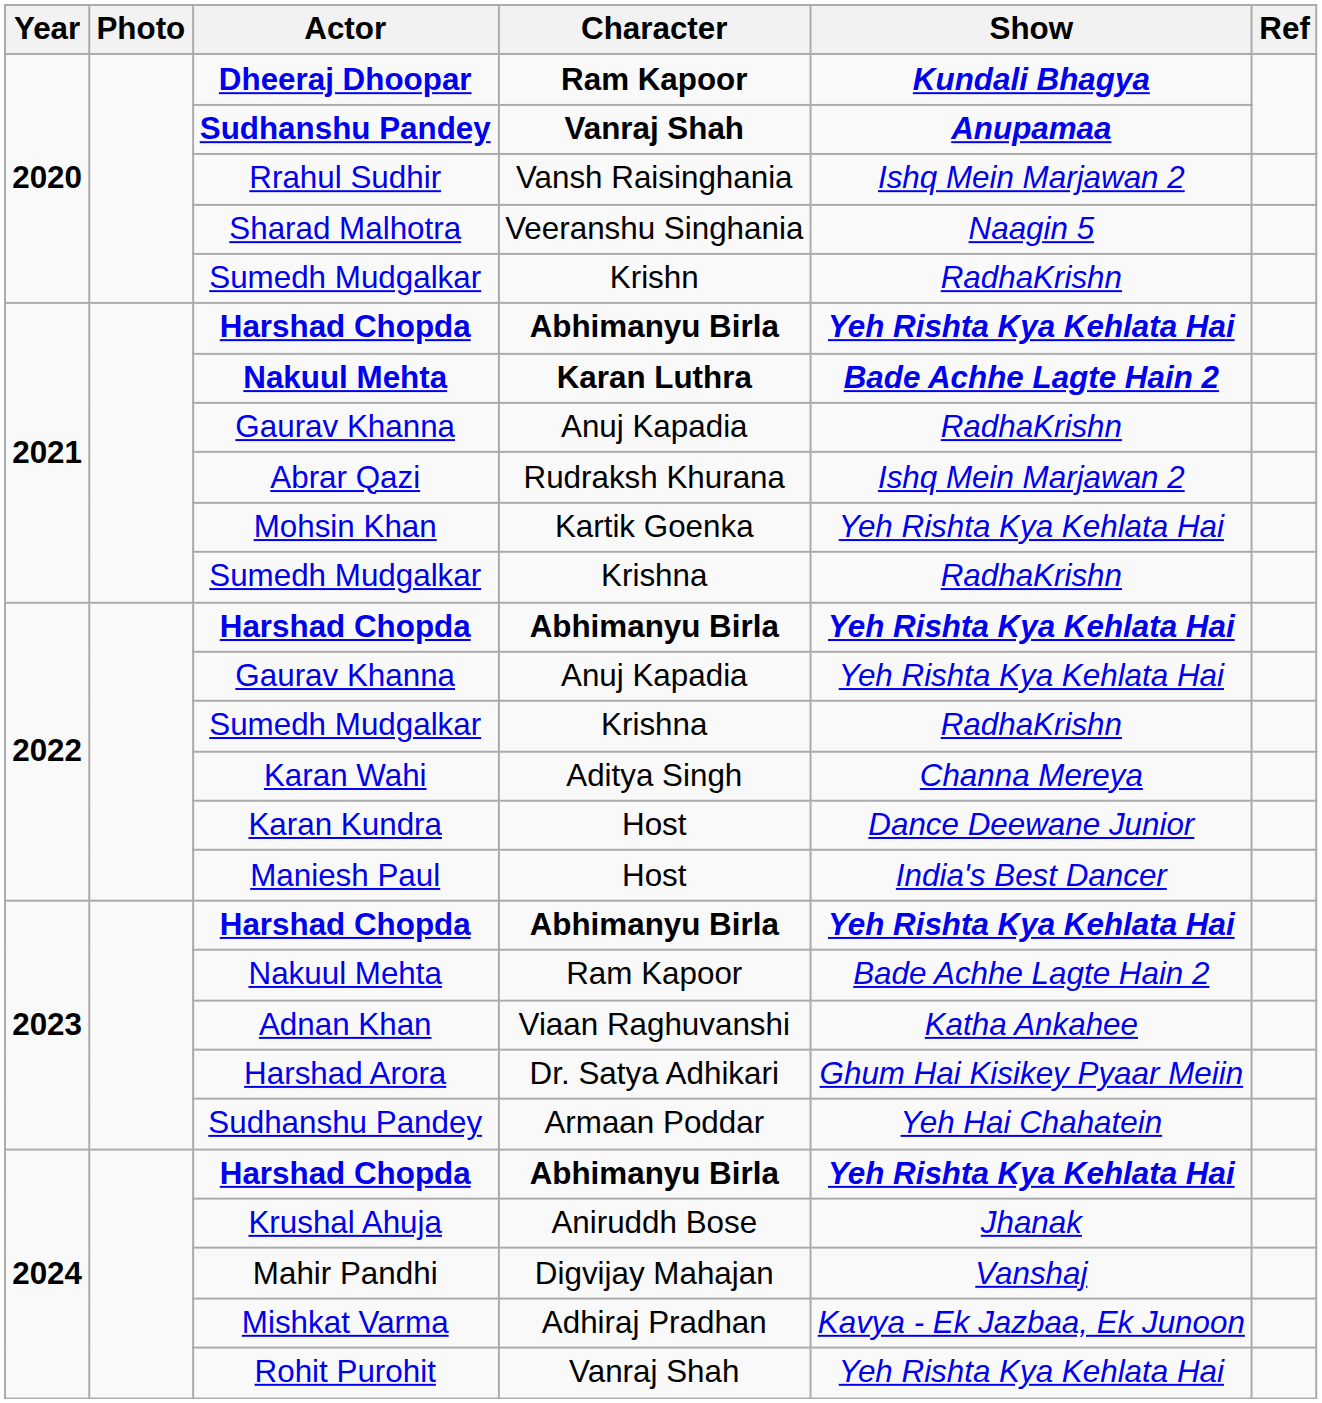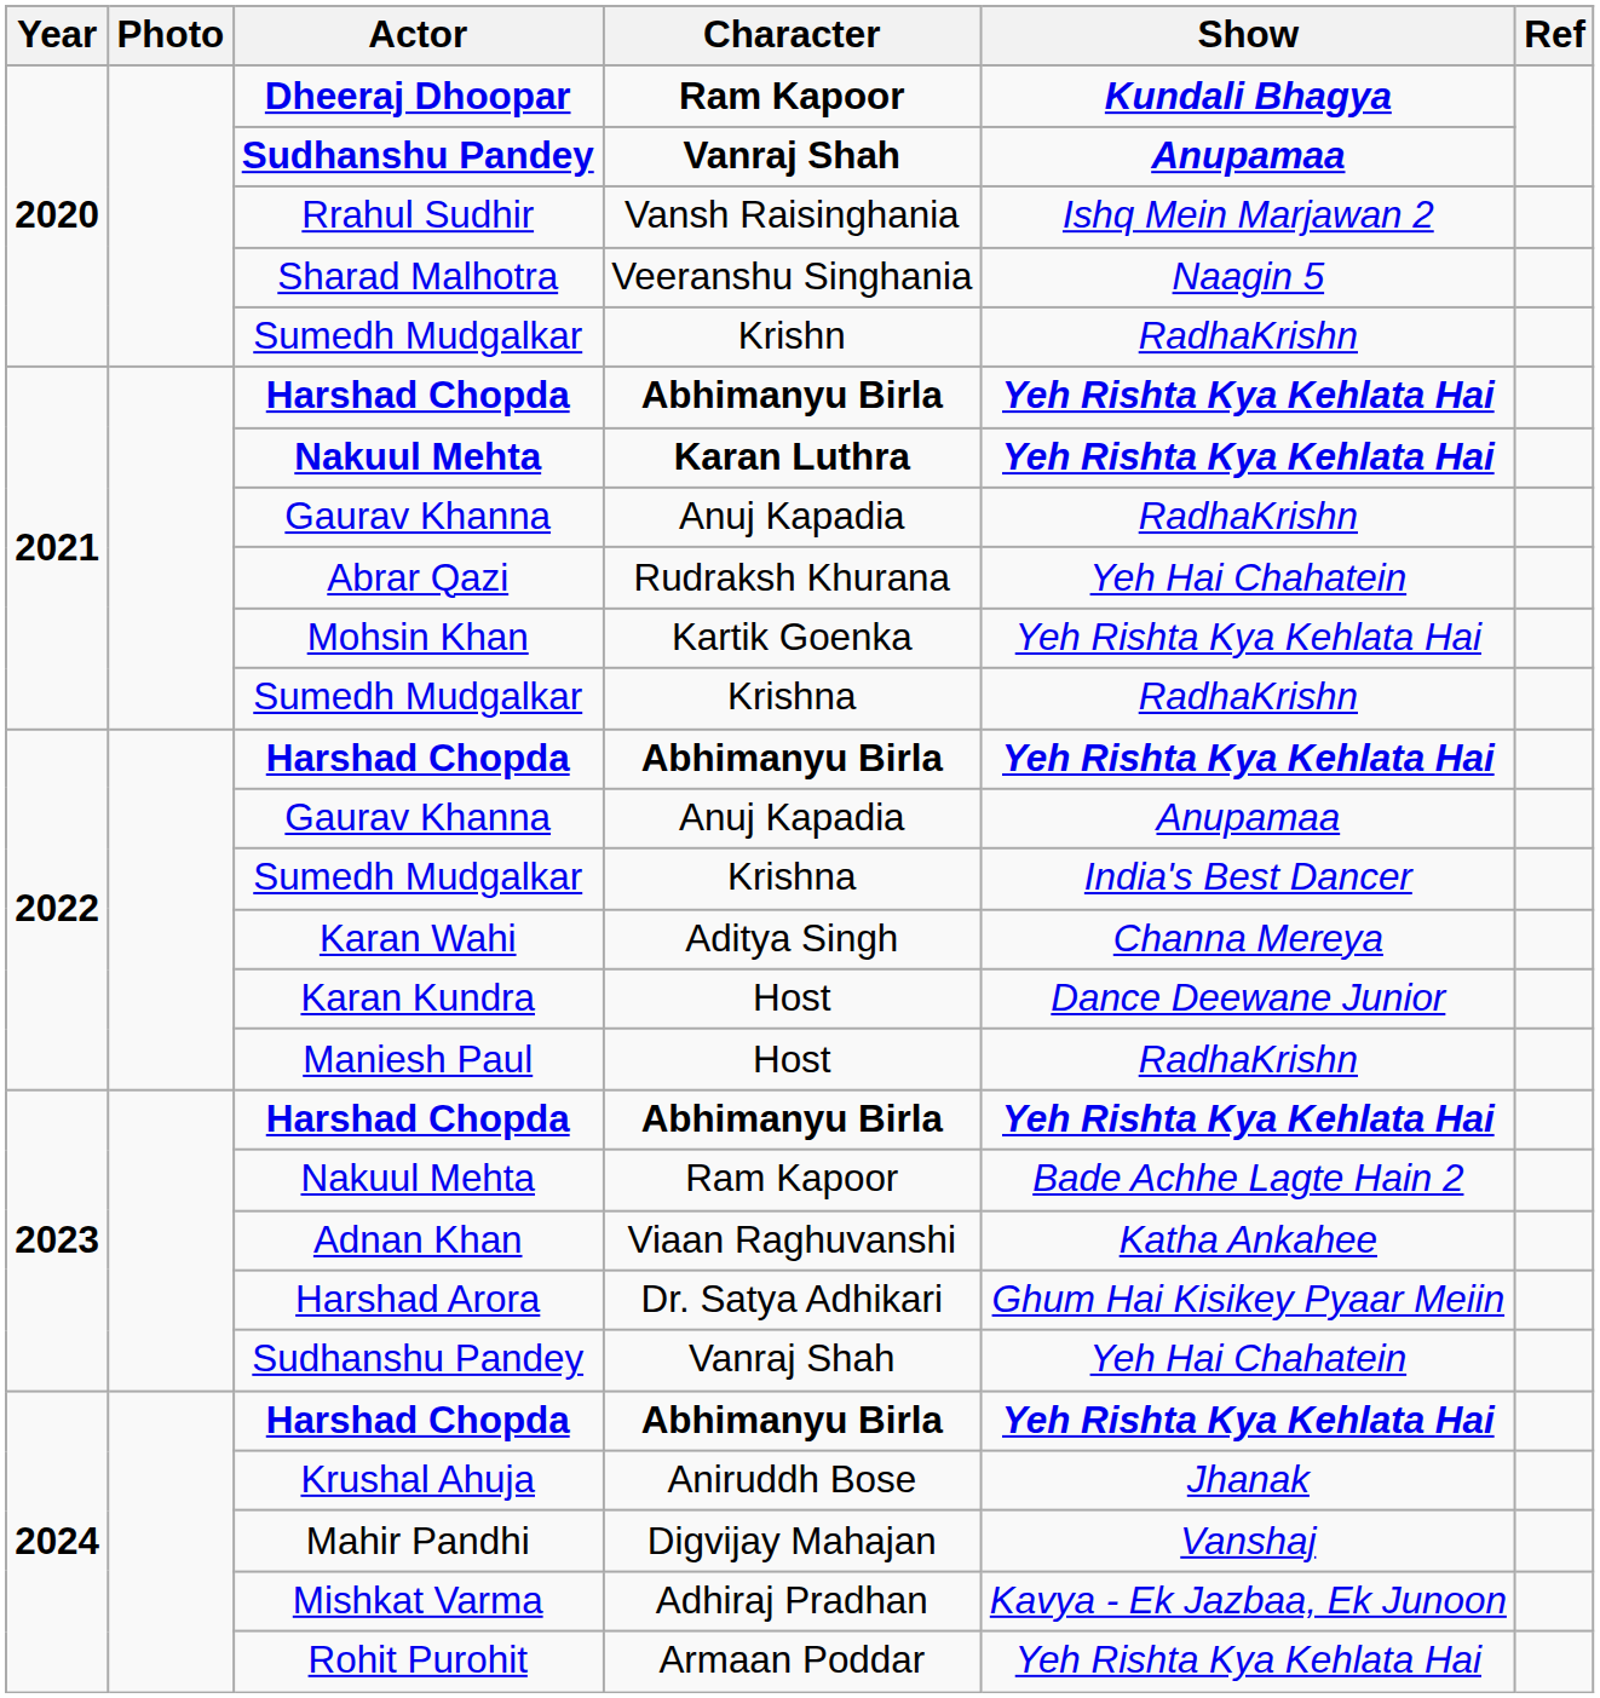 <table class="wikitable sortable" style="text-align:center;">
 <tr>
 <th>Year</th>
 <th>Photo</th>
 <th>Actor</th>
 <th>Character</th>
 <th>Show</th>
 <th>Ref</th>
 </tr>
 <tr>
 <td rowspan=5><strong>2020</strong></td>
 <td rowspan=5 style="text-align:center"><br></td>
 <td><strong><a href='#'>Dheeraj Dhoopar</a></strong></td>
 <td><strong>Ram Kapoor</strong></td>
 <td><strong><em><a href='#'>Kundali Bhagya</a></em></strong></td>
 <td rowspan="2"></td>
 </tr>
 <tr>
 <td><strong><a href='#'>Sudhanshu Pandey</a></strong></td>
 <td><strong>Vanraj Shah</strong></td>
 <td><strong><em><a href='#'>Anupamaa</a></em></strong></td>
 </tr>
 <tr>
 <td><a href='#'>Rrahul Sudhir</a></td>
 <td>Vansh Raisinghania</td>
 <td><em><a href='#'>Ishq Mein Marjawan 2</a></em></td>
 <td></td>
 </tr>
 <tr>
 <td><a href='#'>Sharad Malhotra</a></td>
 <td>Veeranshu Singhania</td>
 <td><em><a href='#'>Naagin 5</a></em></td>
 <td></td>
 </tr>
 <tr>
 <td><a href='#'>Sumedh Mudgalkar</a></td>
 <td>Krishn</td>
 <td><em><a href='#'>RadhaKrishn</a></em></td>
 <td></td>
 </tr>
 <tr>
 <td rowspan=6><strong>2021</strong></td>
 <td rowspan=6 style="text-align:center"><br></td>
 <td><strong><a href='#'>Harshad Chopda</a></strong></td>
 <td><strong>Abhimanyu Birla</strong></td>
 <td><strong><em><a href='#'>Yeh Rishta Kya Kehlata Hai</a></em></strong></td>
 <td></td>
 </tr>
 <tr>
 <td><strong><a href='#'>Nakuul Mehta</a></strong></td>
 <td><strong>Karan Luthra</strong></td>
-<td><strong><em><a href='#'>Bade Achhe Lagte Hain 2</a></em></strong></td>
+<td><strong><em><a href='#'>Yeh Rishta Kya Kehlata Hai</a></em></strong></td>
 <td></td>
 </tr>
 <tr>
 <td><a href='#'>Gaurav Khanna</a></td>
 <td>Anuj Kapadia</td>
 <td><em><a href='#'>RadhaKrishn</a></em></td>
 <td></td>
 </tr>
 <tr>
 <td><a href='#'>Abrar Qazi</a></td>
 <td>Rudraksh Khurana</td>
-<td><em><a href='#'>Ishq Mein Marjawan 2</a></em></td>
+<td><em><a href='#'>Yeh Hai Chahatein</a></em></td>
 <td></td>
 </tr>
 <tr>
 <td><a href='#'>Mohsin Khan</a></td>
 <td>Kartik Goenka</td>
 <td><em><a href='#'>Yeh Rishta Kya Kehlata Hai</a></em></td>
 <td></td>
 </tr>
 <tr>
 <td><a href='#'>Sumedh Mudgalkar</a></td>
 <td>Krishna</td>
 <td><em><a href='#'>RadhaKrishn</a></em></td>
 <td></td>
 </tr>
 <tr>
 <td rowspan=6><strong>2022</strong></td>
 <td rowspan=6 style="text-align:center"></td>
 <td><strong><a href='#'>Harshad Chopda</a></strong></td>
 <td><strong>Abhimanyu Birla</strong></td>
 <td><strong><em><a href='#'>Yeh Rishta Kya Kehlata Hai</a></em></strong></td>
 <td></td>
 </tr>
 <tr>
 <td><a href='#'>Gaurav Khanna</a></td>
 <td>Anuj Kapadia</td>
-<td><em><a href='#'>Yeh Rishta Kya Kehlata Hai</a></em></td>
+<td><em><a href='#'>Anupamaa</a></em></td>
 <td></td>
 </tr>
 <tr>
 <td><a href='#'>Sumedh Mudgalkar</a></td>
 <td>Krishna</td>
-<td><em><a href='#'>RadhaKrishn</a></em></td>
+<td><em><a href='#'>India's Best Dancer</a></em></td>
 <td></td>
 </tr>
 <tr>
 <td><a href='#'>Karan Wahi</a></td>
 <td>Aditya Singh</td>
 <td><em><a href='#'>Channa Mereya</a></em></td>
 <td></td>
 </tr>
 <tr>
 <td><a href='#'>Karan Kundra</a></td>
 <td>Host</td>
 <td><em><a href='#'>Dance Deewane Junior</a></em></td>
 <td></td>
 </tr>
 <tr>
 <td><a href='#'>Maniesh Paul</a></td>
 <td>Host</td>
-<td><em><a href='#'>India's Best Dancer</a></em></td>
+<td><em><a href='#'>RadhaKrishn</a></em></td>
 <td></td>
 </tr>
 <tr>
 <td rowspan=5><strong>2023</strong></td>
 <td rowspan=5 style="text-align:center"></td>
 <td><strong><a href='#'>Harshad Chopda</a></strong></td>
 <td><strong>Abhimanyu Birla</strong></td>
 <td><strong><em><a href='#'>Yeh Rishta Kya Kehlata Hai</a></em></strong></td>
 <td></td>
 </tr>
 <tr>
 <td><a href='#'>Nakuul Mehta</a></td>
 <td>Ram Kapoor</td>
 <td><em><a href='#'>Bade Achhe Lagte Hain 2</a></em></td>
 <td></td>
 </tr>
 <tr>
 <td><a href='#'>Adnan Khan</a></td>
 <td>Viaan Raghuvanshi</td>
 <td><em><a href='#'>Katha Ankahee</a></em></td>
 <td></td>
 </tr>
 <tr>
 <td><a href='#'>Harshad Arora</a></td>
 <td>Dr. Satya Adhikari</td>
 <td><em><a href='#'>Ghum Hai Kisikey Pyaar Meiin</a></em></td>
 <td></td>
 </tr>
 <tr>
 <td><a href='#'>Sudhanshu Pandey</a></td>
-<td>Armaan Poddar</td>
+<td>Vanraj Shah</td>
 <td><em><a href='#'>Yeh Hai Chahatein</a></em></td>
 <td></td>
 </tr>
 <tr>
 <td rowspan=5><strong>2024</strong></td>
 <td rowspan=5 style="text-align:center"></td>
 <td><strong><a href='#'>Harshad Chopda</a></strong></td>
 <td><strong>Abhimanyu Birla</strong></td>
 <td><strong><em><a href='#'>Yeh Rishta Kya Kehlata Hai</a></em></strong></td>
 <td></td>
 </tr>
 <tr>
 <td><a href='#'>Krushal Ahuja</a></td>
 <td>Aniruddh Bose</td>
 <td><em><a href='#'>Jhanak</a></em></td>
 <td></td>
 </tr>
 <tr>
 <td>Mahir Pandhi</td>
 <td>Digvijay Mahajan</td>
 <td><em><a href='#'>Vanshaj</a></em></td>
 <td></td>
 </tr>
 <tr>
 <td><a href='#'>Mishkat Varma</a></td>
 <td>Adhiraj Pradhan</td>
 <td><em><a href='#'>Kavya - Ek Jazbaa, Ek Junoon</a></em></td>
 <td></td>
 </tr>
 <tr>
 <td><a href='#'>Rohit Purohit</a></td>
-<td>Vanraj Shah</td>
+<td>Armaan Poddar</td>
 <td><em><a href='#'>Yeh Rishta Kya Kehlata Hai</a></em></td>
 <td></td>
 </tr>
 </table>
